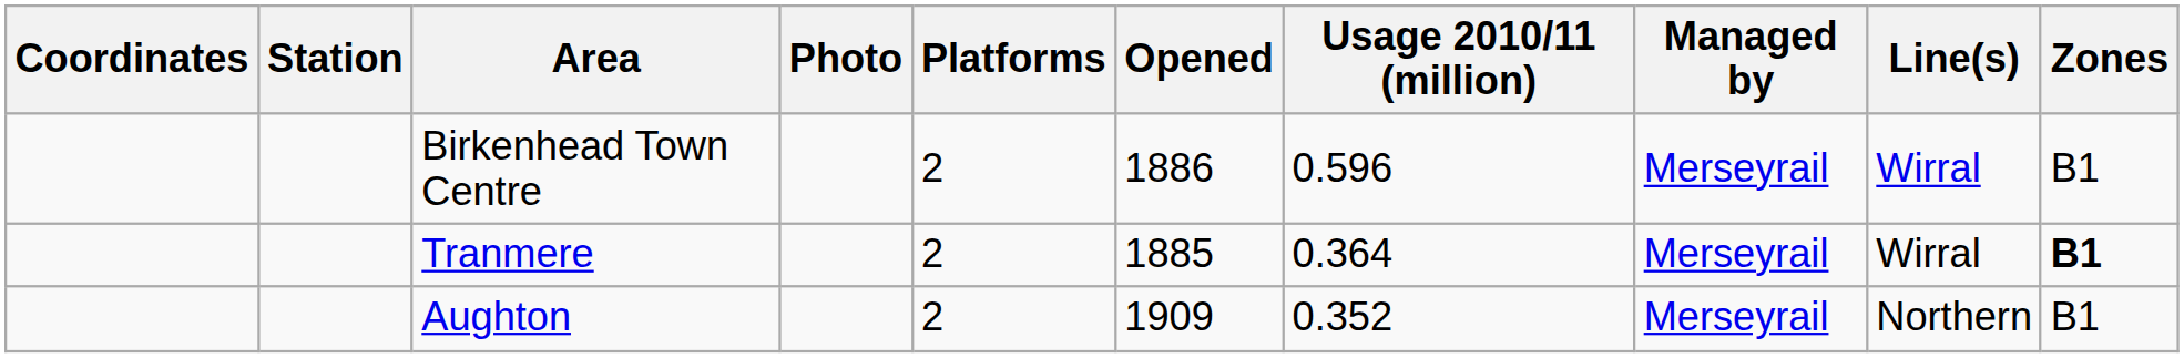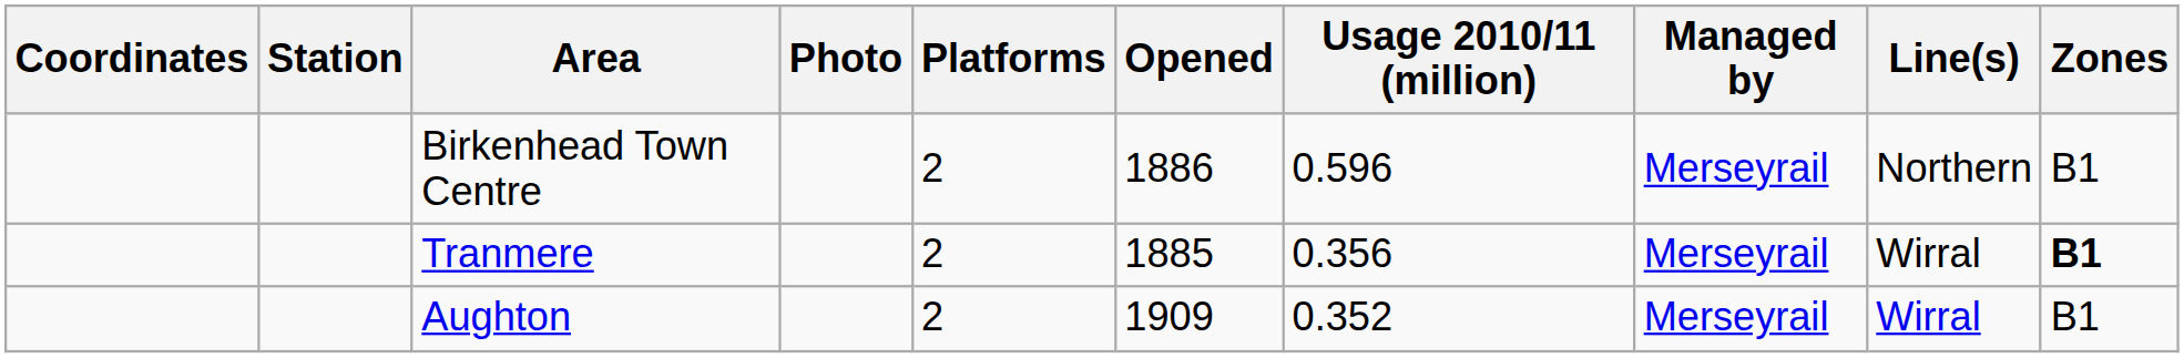 <table class="wikitable">
 <tr>
 <th>Coordinates</th>
 <th>Station</th>
 <th>Area</th>
 <th>Photo</th>
 <th>Platforms</th>
 <th>Opened</th>
 <th>Usage 2010/11 (million)</th>
 <th>Managed by</th>
 <th>Line(s)</th>
 <th>Zones</th>
 </tr>
 <tr>
 <td></td>
 <td></td>
 <td>Birkenhead Town Centre</td>
 <td></td>
 <td>2</td>
 <td>1886</td>
 <td>0.596</td>
 <td><a href='#'>Merseyrail</a></td>
-<td><a href='#'>Wirral</a></td>
+<td>Northern</td>
 <td>B1</td>
 </tr>
 <tr>
 <td></td>
 <td></td>
 <td><a href='#'>Tranmere</a></td>
 <td></td>
 <td>2</td>
 <td>1885</td>
-<td>0.364</td>
+<td>0.356</td>
 <td><a href='#'>Merseyrail</a></td>
 <td>Wirral</td>
 <td><strong>B1</strong></td>
 </tr>
 <tr>
 <td></td>
 <td></td>
 <td><a href='#'>Aughton</a></td>
 <td></td>
 <td>2</td>
 <td>1909</td>
 <td>0.352</td>
 <td><a href='#'>Merseyrail</a></td>
-<td>Northern</td>
+<td><a href='#'>Wirral</a></td>
 <td>B1</td>
 </tr>
 </table>
